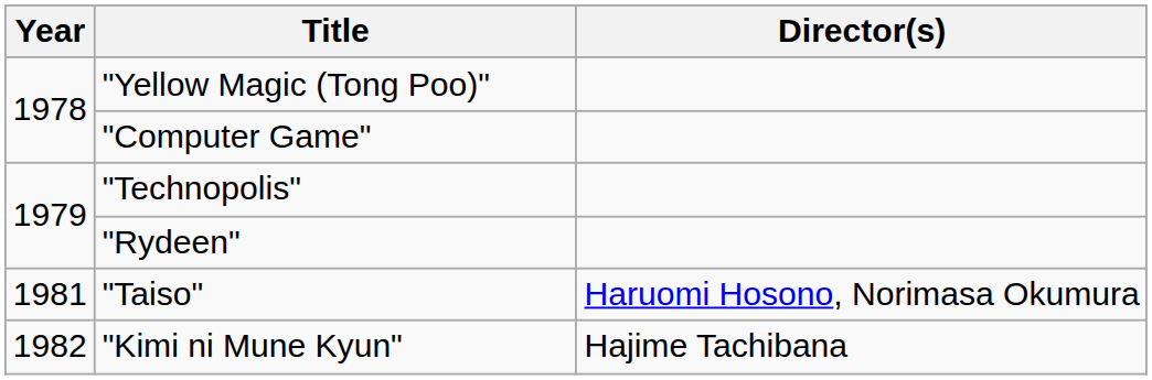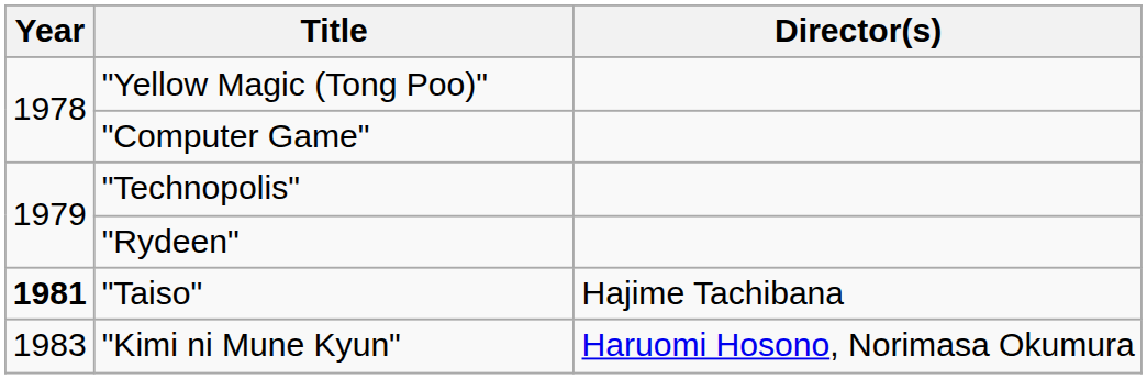 <table class="wikitable">
 <tr>
 <th>Year</th>
 <th style="width:225px;">Title</th>
 <th>Director(s)</th>
 </tr>
 <tr>
 <td rowspan="2">1978</td>
 <td>"Yellow Magic (Tong Poo)"</td>
 <td></td>
 </tr>
 <tr>
 <td>"Computer Game"</td>
 <td></td>
 </tr>
 <tr>
 <td rowspan="2">1979</td>
 <td>"Technopolis"</td>
 <td></td>
 </tr>
 <tr>
 <td>"Rydeen"</td>
 <td></td>
 </tr>
 <tr>
-<td>1981</td>
+<td><strong>1981</strong></td>
 <td>"Taiso"</td>
+<td>Hajime Tachibana</td>
+</tr>
+<tr>
+<td>1983</td>
+<td>"Kimi ni Mune Kyun"</td>
 <td><a href='#'>Haruomi Hosono</a>, Norimasa Okumura</td>
 </tr>
-<tr>
-<td>1982</td>
-<td>"Kimi ni Mune Kyun"</td>
-<td>Hajime Tachibana</td>
-</tr>
 </table>
